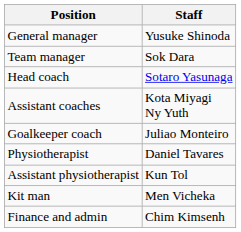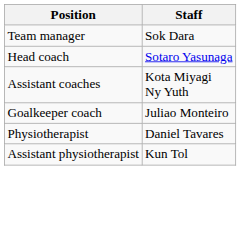 <table class="wikitable">
 <tr>
 <th>Position</th>
 <th>Staff</th>
-</tr>
-<tr>
-<td>General manager</td>
-<td> Yusuke Shinoda</td>
 </tr>
 <tr>
 <td>Team manager</td>
 <td> Sok Dara</td>
 </tr>
 <tr>
 <td>Head coach</td>
 <td> <a href='#'>Sotaro Yasunaga</a></td>
 </tr>
 <tr>
 <td>Assistant coaches</td>
 <td> Kota Miyagi<br> Ny Yuth</td>
 </tr>
 <tr>
 <td>Goalkeeper coach</td>
 <td> Juliao Monteiro</td>
 </tr>
 <tr>
 <td>Physiotherapist</td>
 <td> Daniel Tavares</td>
 </tr>
 <tr>
 <td>Assistant physiotherapist</td>
 <td> Kun Tol</td>
 </tr>
-<tr>
-<td>Kit man</td>
-<td> Men Vicheka</td>
-</tr>
-<tr>
-<td>Finance and admin</td>
-<td> Chim Kimsenh</td>
-</tr>
 </table>
